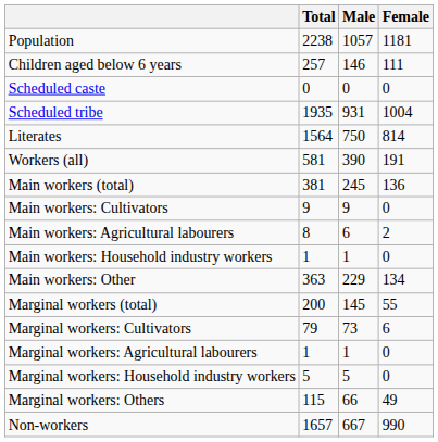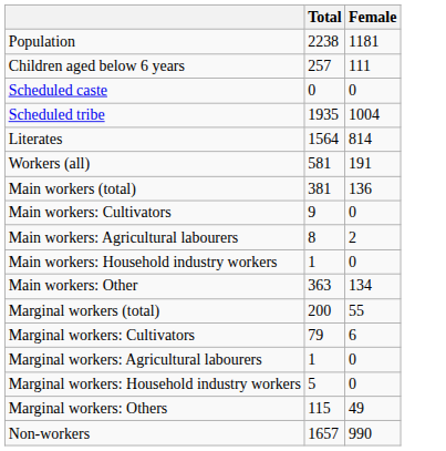 <table class="wikitable sortable">
 <tr>
 <th></th>
 <th>Total</th>
-<th>Male</th>
 <th>Female</th>
 </tr>
 <tr>
 <td>Population</td>
 <td>2238</td>
-<td>1057</td>
 <td>1181</td>
 </tr>
 <tr>
 <td>Children aged below 6 years</td>
 <td>257</td>
-<td>146</td>
 <td>111</td>
 </tr>
 <tr>
 <td><a href='#'>Scheduled caste</a></td>
 <td>0</td>
 <td>0</td>
-<td>0</td>
 </tr>
 <tr>
 <td><a href='#'>Scheduled tribe</a></td>
 <td>1935</td>
-<td>931</td>
 <td>1004</td>
 </tr>
 <tr>
 <td>Literates</td>
 <td>1564</td>
-<td>750</td>
 <td>814</td>
 </tr>
 <tr>
 <td>Workers (all)</td>
 <td>581</td>
-<td>390</td>
 <td>191</td>
 </tr>
 <tr>
 <td>Main workers (total)</td>
 <td>381</td>
-<td>245</td>
 <td>136</td>
 </tr>
 <tr>
 <td>Main workers: Cultivators</td>
-<td>9</td>
 <td>9</td>
 <td>0</td>
 </tr>
 <tr>
 <td>Main workers: Agricultural labourers</td>
 <td>8</td>
-<td>6</td>
 <td>2</td>
 </tr>
 <tr>
 <td>Main workers: Household industry workers</td>
-<td>1</td>
 <td>1</td>
 <td>0</td>
 </tr>
 <tr>
 <td>Main workers: Other</td>
 <td>363</td>
-<td>229</td>
 <td>134</td>
 </tr>
 <tr>
 <td>Marginal workers (total)</td>
 <td>200</td>
-<td>145</td>
 <td>55</td>
 </tr>
 <tr>
 <td>Marginal workers: Cultivators</td>
 <td>79</td>
-<td>73</td>
 <td>6</td>
 </tr>
 <tr>
 <td>Marginal workers: Agricultural labourers</td>
-<td>1</td>
 <td>1</td>
 <td>0</td>
 </tr>
 <tr>
 <td>Marginal workers: Household industry workers</td>
 <td>5</td>
-<td>5</td>
 <td>0</td>
 </tr>
 <tr>
 <td>Marginal workers: Others</td>
 <td>115</td>
-<td>66</td>
 <td>49</td>
 </tr>
 <tr>
 <td>Non-workers</td>
 <td>1657</td>
-<td>667</td>
 <td>990</td>
 </tr>
 </table>
